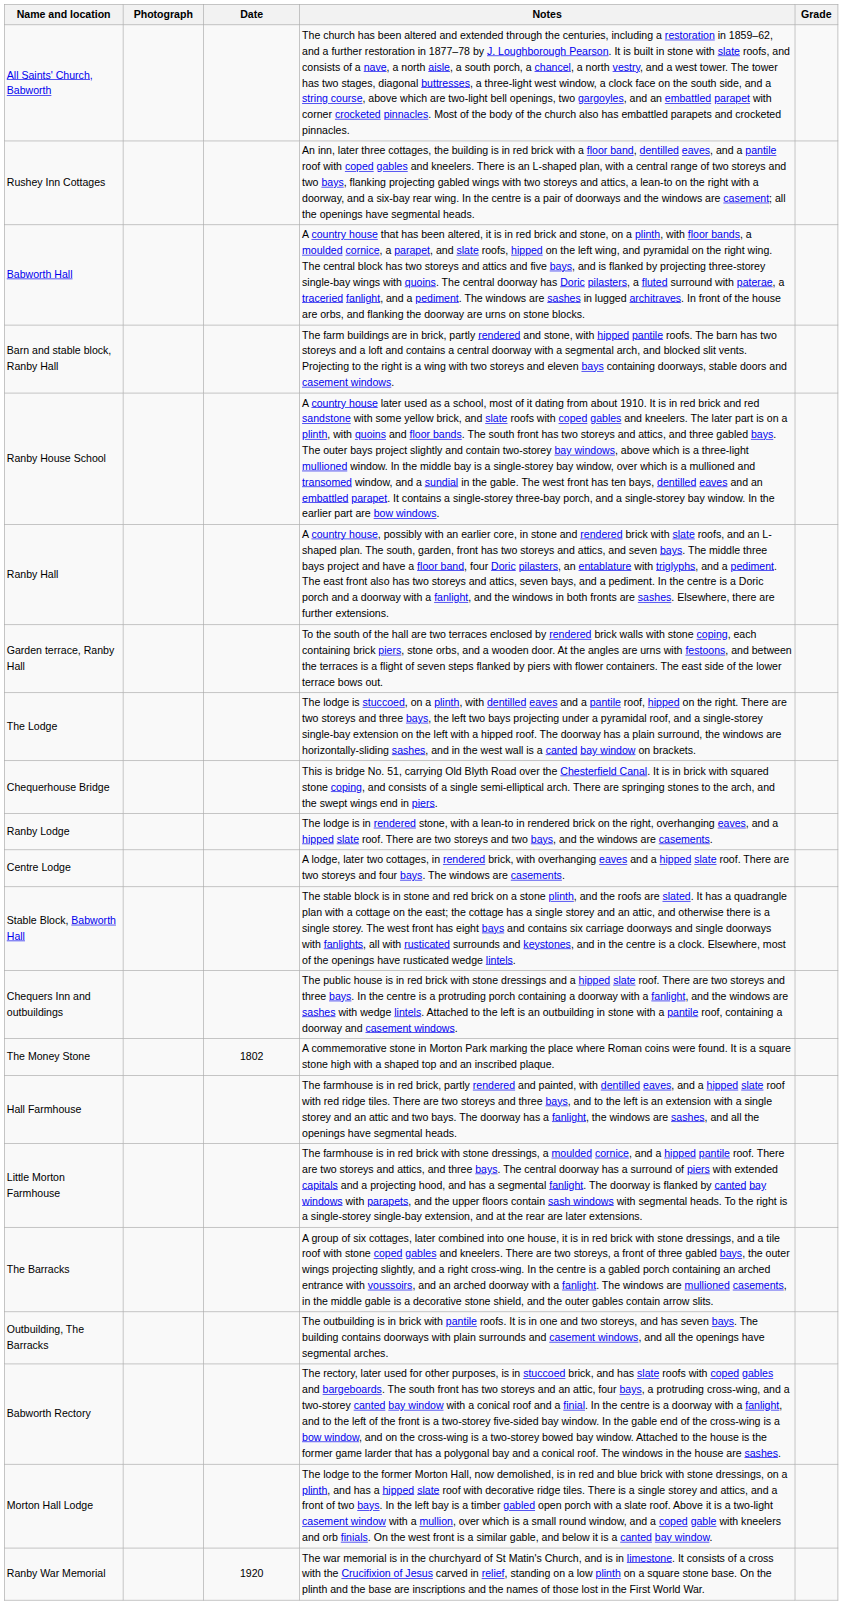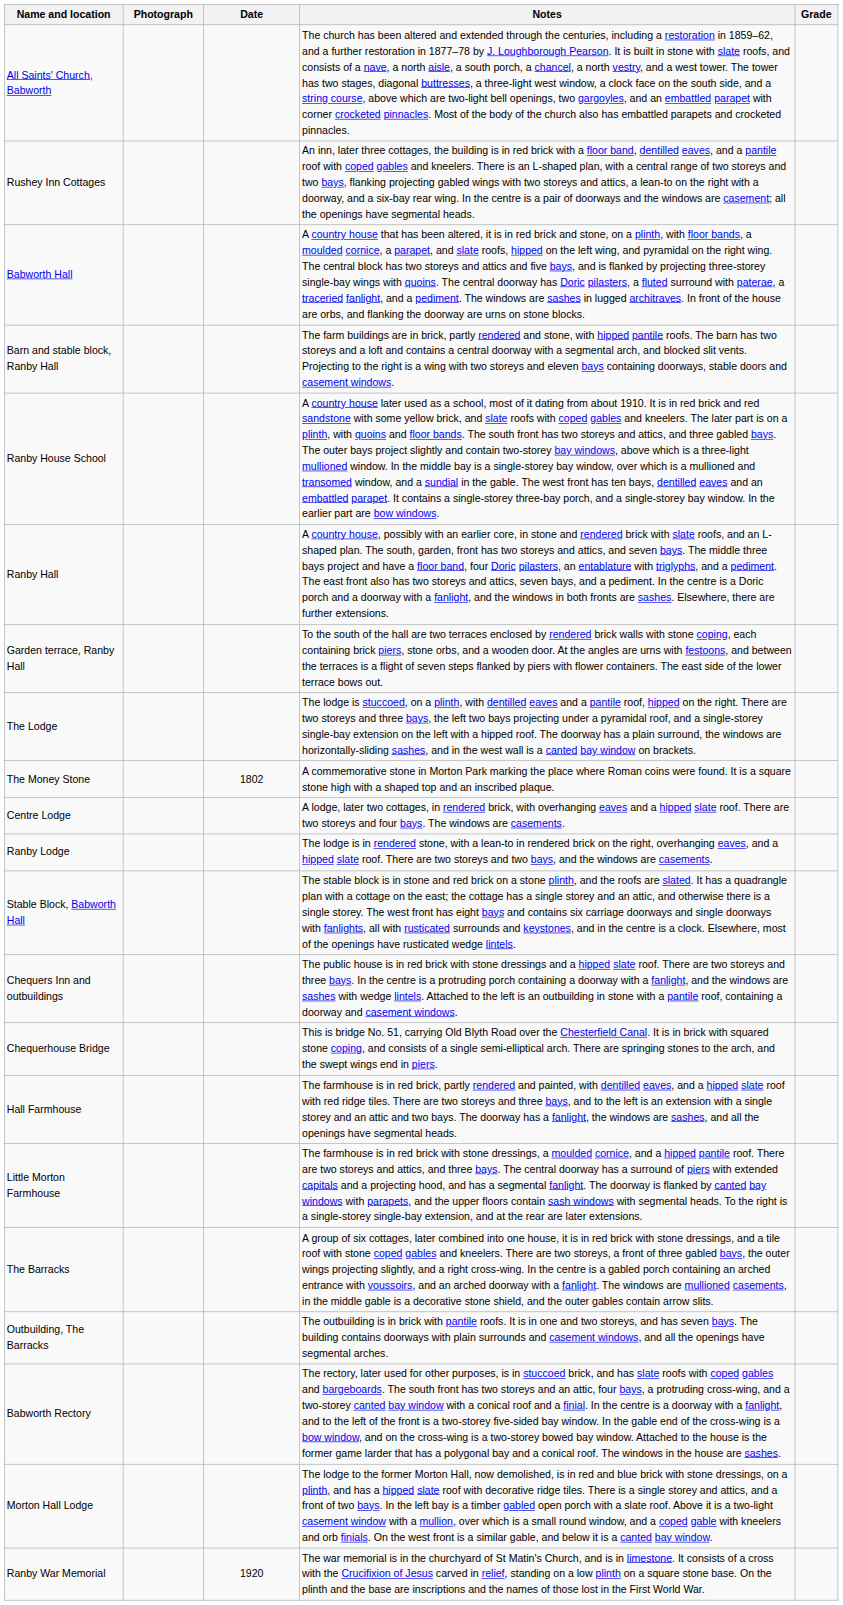 <table class="wikitable sortable plainrowheaders" style="width:100%; border:0px; text-align:left; line-height:150%">
 <tr>
 <th scope="col"  style="width:150px">Name and location</th>
 <th scope="col"  style="width:100px" class="unsortable">Photograph</th>
 <th scope="col"  style="width:120px">Date</th>
 <th scope="col"  style="width:650px" class="unsortable">Notes</th>
 <th scope="col"  style="width:50px">Grade</th>
 </tr>
 <tr>
 <td><a href='#'>All Saints' Church, Babworth</a><br><small></small></td>
 <td></td>
 <td align="center"></td>
 <td>The church has been altered and extended through the centuries, including a <a href='#'>restoration</a> in 1859–62, and a further restoration in 1877–78 by <a href='#'>J. Loughborough Pearson</a>.  It is built in stone with <a href='#'>slate</a> roofs, and consists of a <a href='#'>nave</a>, a north <a href='#'>aisle</a>, a south porch, a <a href='#'>chancel</a>, a north <a href='#'>vestry</a>, and a west tower.  The tower has two stages, diagonal <a href='#'>buttresses</a>, a three-light west window, a clock face on the south side, and a <a href='#'>string course</a>, above which are two-light bell openings, two <a href='#'>gargoyles</a>, and an <a href='#'>embattled</a> <a href='#'>parapet</a> with corner <a href='#'>crocketed</a> <a href='#'>pinnacles</a>.  Most of the body of the church also has embattled parapets and crocketed pinnacles.</td>
 <td align="center" ></td>
 </tr>
 <tr>
 <td>Rushey Inn Cottages<br><small></small></td>
 <td></td>
 <td align="center"></td>
 <td>An inn, later three cottages, the building is in red brick with a <a href='#'>floor band</a>, <a href='#'>dentilled</a> <a href='#'>eaves</a>, and a <a href='#'>pantile</a> roof with <a href='#'>coped</a> <a href='#'>gables</a> and kneelers.  There is an L-shaped plan, with a central range of two storeys and two <a href='#'>bays</a>, flanking projecting gabled wings with two storeys and attics, a lean-to on the right with a doorway, and a six-bay rear wing.  In the centre is a pair of doorways and the windows are <a href='#'>casement</a>; all the openings have segmental heads.</td>
 <td align="center" ></td>
 </tr>
 <tr>
 <td><a href='#'>Babworth Hall</a><br><small></small></td>
 <td></td>
 <td align="center"></td>
 <td>A <a href='#'>country house</a> that has been altered, it is in red brick and stone, on a <a href='#'>plinth</a>, with <a href='#'>floor bands</a>, a <a href='#'>moulded</a> <a href='#'>cornice</a>, a <a href='#'>parapet</a>, and <a href='#'>slate</a> roofs, <a href='#'>hipped</a> on the left wing, and pyramidal on the right wing.  The central block has two storeys and attics and five <a href='#'>bays</a>, and is flanked by projecting three-storey single-bay wings with <a href='#'>quoins</a>.  The central doorway has <a href='#'>Doric</a> <a href='#'>pilasters</a>, a <a href='#'>fluted</a> surround with <a href='#'>paterae</a>, a <a href='#'>traceried</a> <a href='#'>fanlight</a>, and a <a href='#'>pediment</a>.  The windows are <a href='#'>sashes</a> in lugged <a href='#'>architraves</a>.  In front of the house are orbs, and flanking the doorway are urns on stone blocks.</td>
 <td align="center" ></td>
 </tr>
 <tr>
 <td>Barn and stable block, Ranby Hall<br><small></small></td>
 <td></td>
 <td align="center"></td>
 <td>The farm buildings are in brick, partly <a href='#'>rendered</a> and stone, with <a href='#'>hipped</a> <a href='#'>pantile</a> roofs.  The barn has two storeys and a loft and contains a central doorway with a segmental arch, and blocked slit vents.  Projecting to the right is a wing with two storeys and eleven <a href='#'>bays</a> containing doorways, stable doors and <a href='#'>casement windows</a>.</td>
 <td align="center" ></td>
 </tr>
 <tr>
 <td>Ranby House School<br><small></small></td>
 <td></td>
 <td align="center"></td>
 <td>A <a href='#'>country house</a> later used as a school, most of it dating from about 1910.  It is in red brick and red <a href='#'>sandstone</a> with some yellow brick, and <a href='#'>slate</a> roofs with <a href='#'>coped</a> <a href='#'>gables</a> and kneelers.  The later part is on a <a href='#'>plinth</a>, with <a href='#'>quoins</a> and <a href='#'>floor bands</a>.  The south front has two storeys and attics, and three gabled <a href='#'>bays</a>.  The outer bays project slightly and contain two-storey <a href='#'>bay windows</a>, above which is a three-light <a href='#'>mullioned</a> window.  In the middle bay is a single-storey bay window, over which is a mullioned and <a href='#'>transomed</a> window, and a <a href='#'>sundial</a> in the gable.  The west front has ten bays, <a href='#'>dentilled</a> <a href='#'>eaves</a> and an <a href='#'>embattled</a> <a href='#'>parapet</a>.  It contains a single-storey three-bay porch, and a single-storey bay window.  In the earlier part are <a href='#'>bow windows</a>.</td>
 <td align="center" ></td>
 </tr>
 <tr>
 <td>Ranby Hall<br><small></small></td>
 <td></td>
 <td align="center"></td>
 <td>A <a href='#'>country house</a>, possibly with an earlier core, in stone and <a href='#'>rendered</a> brick with <a href='#'>slate</a> roofs, and an L-shaped plan.  The south, garden, front has two storeys and attics, and seven <a href='#'>bays</a>.  The middle three bays project and have a <a href='#'>floor band</a>, four <a href='#'>Doric</a> <a href='#'>pilasters</a>, an <a href='#'>entablature</a> with <a href='#'>triglyphs</a>, and a <a href='#'>pediment</a>.  The east front also has two storeys and attics, seven bays, and a pediment.  In the centre is a Doric porch and a doorway with a <a href='#'>fanlight</a>, and the windows in both fronts are <a href='#'>sashes</a>. Elsewhere, there are further extensions.</td>
 <td align="center" ></td>
 </tr>
 <tr>
 <td>Garden terrace, Ranby Hall<br><small></small></td>
 <td></td>
 <td align="center"></td>
 <td>To the south of the hall are two terraces enclosed by <a href='#'>rendered</a> brick walls with stone <a href='#'>coping</a>, each containing brick <a href='#'>piers</a>, stone orbs, and a wooden door.  At the angles are urns with <a href='#'>festoons</a>, and between the terraces is a flight of seven steps flanked by piers with flower containers.  The east side of the lower terrace bows out.</td>
 <td align="center" ></td>
 </tr>
 <tr>
 <td>The Lodge<br><small></small></td>
 <td></td>
 <td align="center"></td>
 <td>The lodge is <a href='#'>stuccoed</a>, on a <a href='#'>plinth</a>, with <a href='#'>dentilled</a> <a href='#'>eaves</a> and a <a href='#'>pantile</a> roof, <a href='#'>hipped</a> on the right.  There are two storeys and three <a href='#'>bays</a>, the left two bays projecting under a pyramidal roof, and a single-storey single-bay extension on the left with a hipped roof.  The doorway has a plain surround, the windows are horizontally-sliding <a href='#'>sashes</a>, and in the west wall is a <a href='#'>canted</a> <a href='#'>bay window</a> on brackets.</td>
 <td align="center" ></td>
 </tr>
 <tr>
-<td>Chequerhouse Bridge<br><small></small></td>
+<td>The Money Stone<br><small></small></td>
+<td></td>
+<td align="center">1802</td>
+<td>A commemorative stone in Morton Park marking the place where Roman coins were found.  It is a square stone  high with a shaped top and an inscribed plaque.</td>
+<td align="center" ></td>
+</tr>
+<tr>
+<td>Centre Lodge<br><small></small></td>
 <td></td>
 <td align="center"></td>
-<td>This is bridge No. 51, carrying Old Blyth Road over the <a href='#'>Chesterfield Canal</a>.  It is in brick with squared stone <a href='#'>coping</a>, and consists of a single semi-elliptical arch. There are springing stones to the arch, and the swept wings end in <a href='#'>piers</a>.</td>
+<td>A lodge, later two cottages, in <a href='#'>rendered</a> brick, with overhanging <a href='#'>eaves</a> and a <a href='#'>hipped</a> <a href='#'>slate</a> roof.  There are two storeys and four <a href='#'>bays</a>.  The windows are <a href='#'>casements</a>.</td>
 <td align="center" ></td>
 </tr>
 <tr>
 <td>Ranby Lodge<br><small></small></td>
 <td></td>
 <td align="center"></td>
 <td>The lodge is in <a href='#'>rendered</a> stone, with a lean-to in rendered brick on the right, overhanging <a href='#'>eaves</a>, and a <a href='#'>hipped</a> <a href='#'>slate</a> roof.  There are two storeys and two <a href='#'>bays</a>, and the windows are <a href='#'>casements</a>.</td>
-<td align="center" ></td>
-</tr>
-<tr>
-<td>Centre Lodge<br><small></small></td>
-<td></td>
-<td align="center"></td>
-<td>A lodge, later two cottages, in <a href='#'>rendered</a> brick, with overhanging <a href='#'>eaves</a> and a <a href='#'>hipped</a> <a href='#'>slate</a> roof.  There are two storeys and four <a href='#'>bays</a>.  The windows are <a href='#'>casements</a>.</td>
 <td align="center" ></td>
 </tr>
 <tr>
 <td>Stable Block, <a href='#'>Babworth Hall</a><br><small></small></td>
 <td></td>
 <td align="center"></td>
 <td>The stable block is in stone and red brick on a stone <a href='#'>plinth</a>, and the roofs are <a href='#'>slated</a>.  It has a quadrangle plan with a cottage on the east; the cottage has a single storey and an attic, and otherwise there is a single storey.  The west front has eight <a href='#'>bays</a> and contains six carriage doorways and single doorways with <a href='#'>fanlights</a>, all with <a href='#'>rusticated</a> surrounds and <a href='#'>keystones</a>, and in the centre is a clock.  Elsewhere, most of the openings have rusticated wedge <a href='#'>lintels</a>.</td>
 <td align="center" ></td>
 </tr>
 <tr>
 <td>Chequers Inn and outbuildings<br><small></small></td>
 <td></td>
 <td align="center"></td>
 <td>The public house is in red brick with stone dressings and a <a href='#'>hipped</a> <a href='#'>slate</a> roof.  There are two storeys and three <a href='#'>bays</a>.  In the centre is a protruding porch containing a doorway with a <a href='#'>fanlight</a>, and the windows are <a href='#'>sashes</a> with wedge <a href='#'>lintels</a>.  Attached to the left is an outbuilding in stone with a <a href='#'>pantile</a> roof, containing a doorway and <a href='#'>casement windows</a>.</td>
 <td align="center" ></td>
 </tr>
 <tr>
-<td>The Money Stone<br><small></small></td>
+<td>Chequerhouse Bridge<br><small></small></td>
 <td></td>
-<td align="center">1802</td>
-<td>A commemorative stone in Morton Park marking the place where Roman coins were found.  It is a square stone  high with a shaped top and an inscribed plaque.</td>
+<td align="center"></td>
+<td>This is bridge No. 51, carrying Old Blyth Road over the <a href='#'>Chesterfield Canal</a>.  It is in brick with squared stone <a href='#'>coping</a>, and consists of a single semi-elliptical arch. There are springing stones to the arch, and the swept wings end in <a href='#'>piers</a>.</td>
 <td align="center" ></td>
 </tr>
 <tr>
 <td>Hall Farmhouse<br><small></small></td>
 <td></td>
 <td align="center"></td>
 <td>The farmhouse is in red brick, partly <a href='#'>rendered</a> and painted, with <a href='#'>dentilled</a> <a href='#'>eaves</a>, and a <a href='#'>hipped</a> <a href='#'>slate</a> roof with red ridge tiles.  There are two storeys and three <a href='#'>bays</a>, and to the left is an extension with a single storey and an attic and two bays.  The doorway has a <a href='#'>fanlight</a>, the windows are <a href='#'>sashes</a>, and all the openings have segmental heads.</td>
 <td align="center" ></td>
 </tr>
 <tr>
 <td>Little Morton Farmhouse<br><small></small></td>
 <td></td>
 <td align="center"></td>
 <td>The farmhouse is in red brick with stone dressings, a <a href='#'>moulded</a> <a href='#'>cornice</a>,  and a <a href='#'>hipped</a> <a href='#'>pantile</a> roof.  There are two storeys and attics, and three <a href='#'>bays</a>.  The central doorway has a surround of <a href='#'>piers</a> with extended <a href='#'>capitals</a> and a projecting hood, and has a segmental <a href='#'>fanlight</a>.  The doorway is flanked by <a href='#'>canted</a> <a href='#'>bay windows</a> with <a href='#'>parapets</a>, and the upper floors contain <a href='#'>sash windows</a> with segmental heads.  To the right is a single-storey single-bay extension, and at the rear are later extensions.</td>
 <td align="center" ></td>
 </tr>
 <tr>
 <td>The Barracks<br><small></small></td>
 <td></td>
 <td align="center"></td>
 <td>A group of six cottages, later combined into one house, it is in red brick with stone dressings, and a tile roof with stone <a href='#'>coped</a> <a href='#'>gables</a> and kneelers.  There are two storeys, a front of three gabled <a href='#'>bays</a>, the outer wings projecting slightly, and a right cross-wing.  In the centre is a gabled porch containing an arched entrance with <a href='#'>voussoirs</a>, and an arched doorway with a <a href='#'>fanlight</a>.  The windows are <a href='#'>mullioned</a> <a href='#'>casements</a>, in the middle gable is a decorative stone shield, and the outer gables contain arrow slits.</td>
 <td align="center" ></td>
 </tr>
 <tr>
 <td>Outbuilding, The Barracks<br><small></small></td>
 <td></td>
 <td align="center"></td>
 <td>The outbuilding is in brick with <a href='#'>pantile</a> roofs.  It is in one and two storeys, and has seven <a href='#'>bays</a>.  The building contains doorways with plain surrounds and <a href='#'>casement windows</a>, and all the openings have segmental arches.</td>
 <td align="center" ></td>
 </tr>
 <tr>
 <td>Babworth Rectory<br><small></small></td>
 <td></td>
 <td align="center"></td>
 <td>The rectory, later used for other purposes, is in <a href='#'>stuccoed</a> brick, and has <a href='#'>slate</a> roofs with <a href='#'>coped</a> <a href='#'>gables</a> and <a href='#'>bargeboards</a>.  The south front has two storeys and an attic, four <a href='#'>bays</a>, a protruding cross-wing, and a two-storey <a href='#'>canted</a> <a href='#'>bay window</a> with a conical roof and a <a href='#'>finial</a>.  In the centre is a doorway with a <a href='#'>fanlight</a>, and to the left of the front is a two-storey five-sided bay window.  In the gable end of the cross-wing is a <a href='#'>bow window</a>, and on the cross-wing is a two-storey bowed bay window.  Attached to the house is the former game larder that has a polygonal bay and a conical roof.  The windows in the house are <a href='#'>sashes</a>.</td>
 <td align="center" ></td>
 </tr>
 <tr>
 <td>Morton Hall Lodge<br><small></small></td>
 <td></td>
 <td align="center"></td>
 <td>The lodge to the former Morton Hall, now demolished, is in red and blue brick with stone dressings, on a <a href='#'>plinth</a>, and has a <a href='#'>hipped</a> <a href='#'>slate</a> roof with decorative ridge tiles.  There is a single storey and attics, and a front of two <a href='#'>bays</a>.  In the left bay is a timber <a href='#'>gabled</a> open porch with a slate roof.  Above it is a two-light <a href='#'>casement window</a> with a <a href='#'>mullion</a>, over which is a small round window, and a <a href='#'>coped</a> <a href='#'>gable</a> with kneelers and orb <a href='#'>finials</a>.  On the west front is a similar gable, and below it is a <a href='#'>canted</a> <a href='#'>bay window</a>.</td>
 <td align="center" ></td>
 </tr>
 <tr>
 <td>Ranby War Memorial<br><small></small></td>
 <td></td>
 <td align="center">1920</td>
 <td>The war memorial is in the churchyard of St Matin's Church, and is in <a href='#'>limestone</a>.  It consists of a cross with the <a href='#'>Crucifixion of Jesus</a> carved in <a href='#'>relief</a>, standing on a low <a href='#'>plinth</a> on a square stone base.  On the plinth and the base are inscriptions and the names of those lost in the First World War.</td>
 <td align="center" ></td>
 </tr>
 <tr>
 </tr>
 </table>
